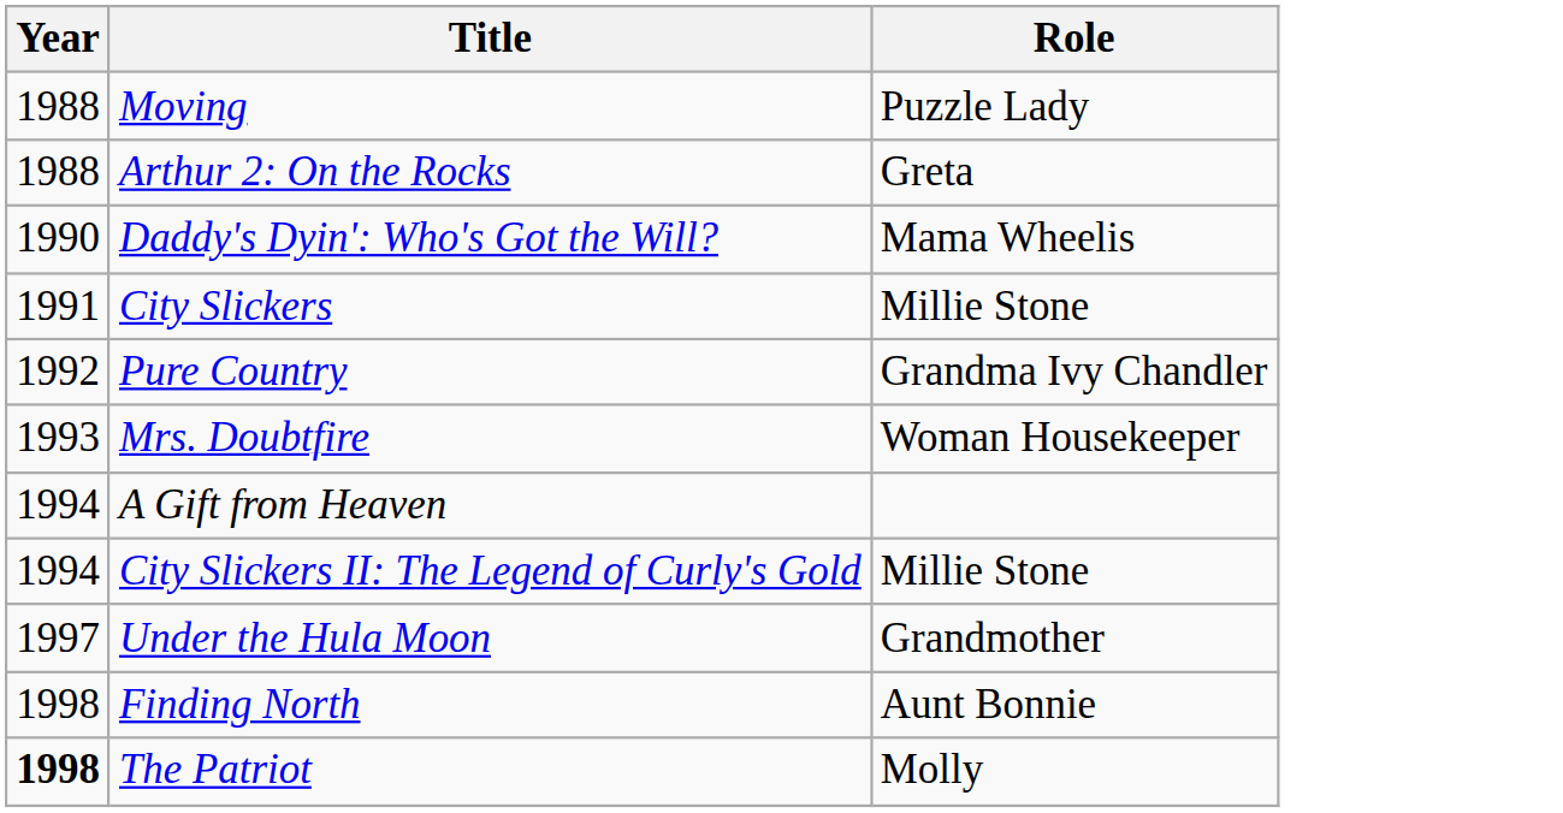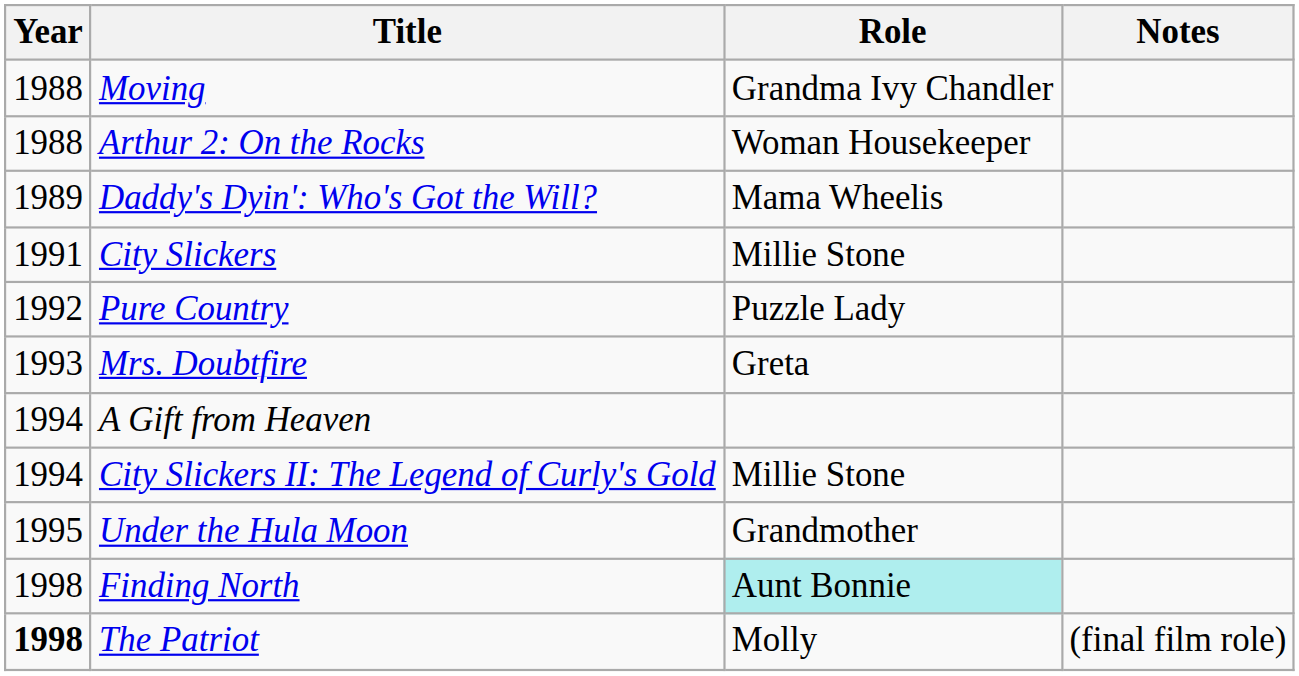 <table class="wikitable">
 <tr>
 <th>Year</th>
 <th>Title</th>
 <th>Role</th>
+<th>Notes</th>
 </tr>
 <tr>
 <td>1988</td>
 <td><em><a href='#'>Moving</a></em></td>
-<td>Puzzle Lady</td>
+<td>Grandma Ivy Chandler</td>
+<td></td>
 </tr>
 <tr>
 <td>1988</td>
 <td><em><a href='#'>Arthur 2: On the Rocks</a></em></td>
-<td>Greta</td>
+<td>Woman Housekeeper</td>
+<td></td>
 </tr>
 <tr>
-<td>1990</td>
+<td>1989</td>
 <td><em><a href='#'>Daddy's Dyin': Who's Got the Will?</a></em></td>
 <td>Mama Wheelis</td>
+<td></td>
 </tr>
 <tr>
 <td>1991</td>
 <td><em><a href='#'>City Slickers</a></em></td>
 <td>Millie Stone</td>
+<td></td>
 </tr>
 <tr>
 <td>1992</td>
 <td><em><a href='#'>Pure Country</a></em></td>
-<td>Grandma Ivy Chandler</td>
+<td>Puzzle Lady</td>
+<td></td>
 </tr>
 <tr>
 <td>1993</td>
 <td><em><a href='#'>Mrs. Doubtfire</a></em></td>
-<td>Woman Housekeeper</td>
+<td>Greta</td>
+<td></td>
 </tr>
 <tr>
 <td>1994</td>
 <td><em>A Gift from Heaven</em></td>
+<td></td>
 <td></td>
 </tr>
 <tr>
 <td>1994</td>
 <td><em><a href='#'>City Slickers II: The Legend of Curly's Gold</a></em></td>
 <td>Millie Stone</td>
+<td></td>
 </tr>
 <tr>
-<td>1997</td>
+<td>1995</td>
 <td><em><a href='#'>Under the Hula Moon</a></em></td>
 <td>Grandmother</td>
+<td></td>
 </tr>
 <tr>
 <td>1998</td>
 <td><em><a href='#'>Finding North</a></em></td>
-<td>Aunt Bonnie</td>
+<td style="background: paleturquoise;">Aunt Bonnie</td>
+<td></td>
 </tr>
 <tr>
 <td><strong>1998</strong></td>
 <td><em><a href='#'>The Patriot</a></em></td>
 <td>Molly</td>
+<td>(final film role)</td>
 </tr>
 </table>
